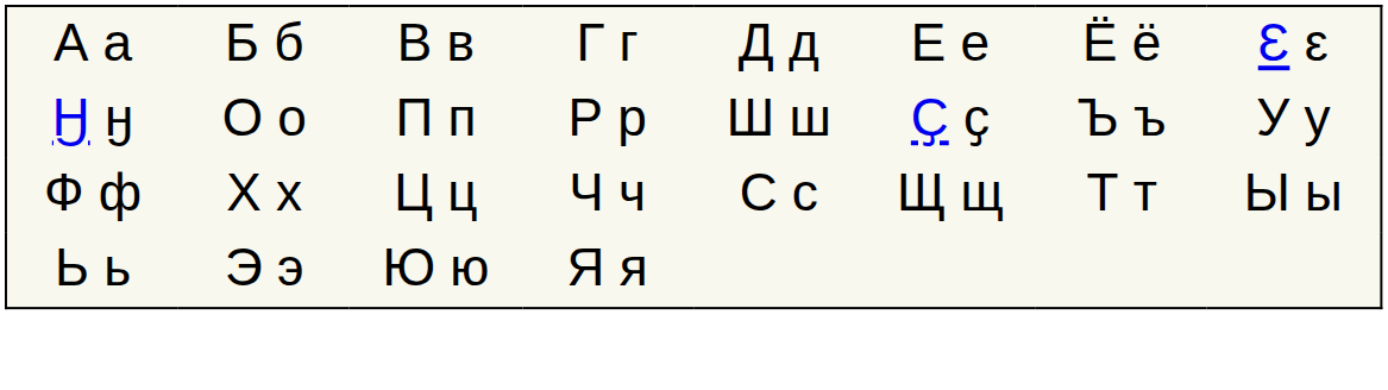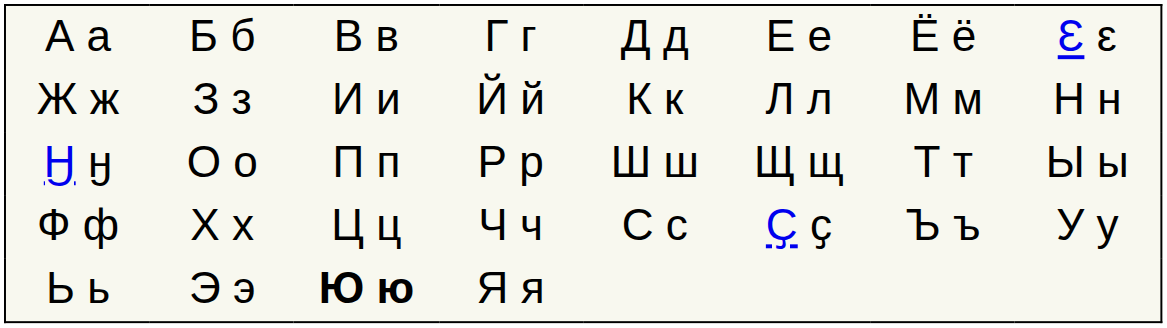 <table style="font-size:1.4em; border-color:#000000; border-width:1px; border-style:solid; border-collapse:collapse; background-color:#F8F8EF; text-align:center;">
 <tr>
 <td style="width:3em; padding: 3px;">А а</td>
 <td style="width:3em; padding: 3px;">Б б</td>
 <td style="width:3em; padding: 3px;">В в</td>
 <td style="width:3em; padding: 3px;">Г г</td>
 <td style="width:3em; padding: 3px;">Д д</td>
 <td style="width:3em; padding: 3px;">Е е</td>
 <td style="width:3em; padding: 3px;">Ё ё</td>
 <td style="width:3em; padding: 3px;"><a href='#'>Ԑ</a> ԑ</td>
 </tr>
 <tr>
+<td style="width:3em; padding: 3px;">Ж ж</td>
+<td style="width:3em; padding: 3px;">З з</td>
+<td style="width:3em; padding: 3px;">И и</td>
+<td style="width:3em; padding: 3px;">Й й</td>
+<td style="width:3em; padding: 3px;">К к</td>
+<td style="width:3em; padding: 3px;">Л л</td>
+<td style="width:3em; padding: 3px;">М м</td>
+<td style="width:3em; padding: 3px;">Н н</td>
+</tr>
+<tr>
 <td style="width:3em; padding: 3px;"><a href='#'>Ӈ</a> ӈ</td>
 <td style="width:3em; padding: 3px;">О о</td>
 <td style="width:3em; padding: 3px;">П п</td>
 <td style="width:3em; padding: 3px;">Р р</td>
 <td style="width:3em; padding: 3px;">Ш ш</td>
-<td style="width:3em; padding: 3px;"><a href='#'>Ҫ</a> ҫ</td>
-<td style="width:3em; padding: 3px;">Ъ ъ</td>
-<td style="width:3em; padding: 3px;">У у</td>
+<td style="width:3em; padding: 3px;">Щ щ</td>
+<td style="width:3em; padding: 3px;">Т т</td>
+<td style="width:3em; padding: 3px;">Ы ы</td>
 </tr>
 <tr>
 <td style="width:3em; padding: 3px;">Ф ф</td>
 <td style="width:3em; padding: 3px;">Х х</td>
 <td style="width:3em; padding: 3px;">Ц ц</td>
 <td style="width:3em; padding: 3px;">Ч ч</td>
 <td style="width:3em; padding: 3px;">С с</td>
-<td style="width:3em; padding: 3px;">Щ щ</td>
-<td style="width:3em; padding: 3px;">Т т</td>
-<td style="width:3em; padding: 3px;">Ы ы</td>
+<td style="width:3em; padding: 3px;"><a href='#'>Ҫ</a> ҫ</td>
+<td style="width:3em; padding: 3px;">Ъ ъ</td>
+<td style="width:3em; padding: 3px;">У у</td>
 </tr>
 <tr>
 <td style="width:3em; padding: 3px;">Ь ь</td>
 <td style="width:3em; padding: 3px;">Э э</td>
-<td style="width:3em; padding: 3px;">Ю ю</td>
+<td style="width:3em; padding: 3px;"><strong>Ю ю</strong></td>
 <td style="width:3em; padding: 3px;">Я я</td>
 <td style="width:3em; padding: 3px;"></td>
 <td style="width:3em; padding: 3px;"></td>
 <td style="width:3em; padding: 3px;"></td>
 <td style="width:3em; padding: 3px;"></td>
 </tr>
 </table>
